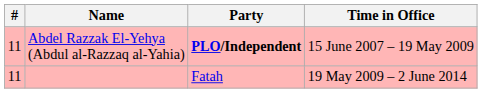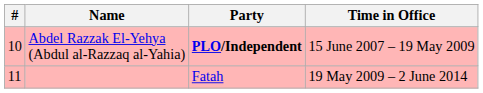 <table class="wikitable">
 <tr>
 <th>#</th>
 <th>Name</th>
 <th>Party</th>
 <th>Time in Office</th>
 </tr>
 <tr bgcolor=#FFB6B6>
-<td>11</td>
+<td>10</td>
 <td><a href='#'>Abdel Razzak El-Yehya</a><br>(Abdul al-Razzaq al-Yahia)</td>
 <td><strong><a href='#'>PLO</a>/Independent</strong></td>
 <td>15 June 2007 – 19 May 2009</td>
 </tr>
 <tr bgcolor=#FFB6B6>
 <td>11</td>
 <td></td>
 <td><a href='#'>Fatah</a></td>
 <td>19 May 2009 – 2 June 2014</td>
 </tr>
 </table>
